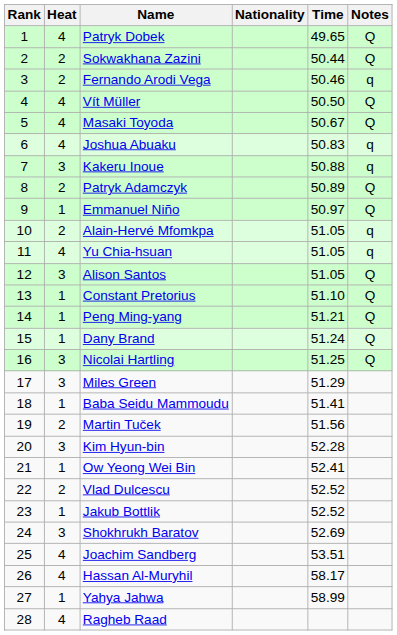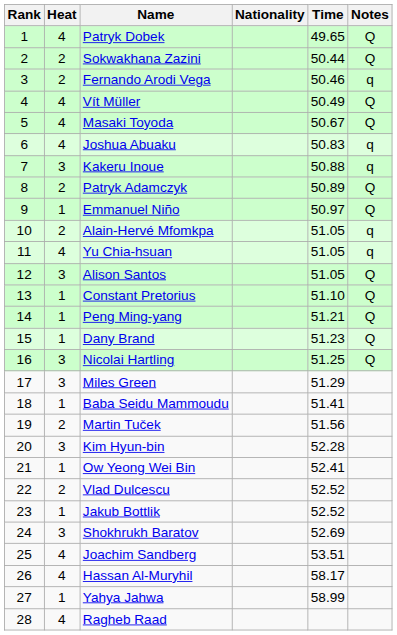 <table class="wikitable sortable" style="text-align:center">
 <tr>
 <th>Rank</th>
 <th>Heat</th>
 <th>Name</th>
 <th>Nationality</th>
 <th>Time</th>
 <th>Notes</th>
 </tr>
 <tr bgcolor=ccffcc>
 <td>1</td>
 <td>4</td>
 <td align=left><a href='#'>Patryk Dobek</a></td>
 <td align=left></td>
 <td>49.65</td>
 <td>Q</td>
 </tr>
 <tr bgcolor=ccffcc>
 <td>2</td>
 <td>2</td>
 <td align=left><a href='#'>Sokwakhana Zazini</a></td>
 <td align=left></td>
 <td>50.44</td>
 <td>Q</td>
 </tr>
 <tr bgcolor=ccffcc>
 <td>3</td>
 <td>2</td>
 <td align=left><a href='#'>Fernando Arodi Vega</a></td>
 <td align=left></td>
 <td>50.46</td>
 <td>q</td>
 </tr>
 <tr bgcolor=ccffcc>
 <td>4</td>
 <td>4</td>
 <td align=left><a href='#'>Vít Müller</a></td>
 <td align=left></td>
-<td>50.50</td>
+<td>50.49</td>
 <td>Q</td>
 </tr>
 <tr bgcolor=ccffcc>
 <td>5</td>
 <td>4</td>
 <td align=left><a href='#'>Masaki Toyoda</a></td>
 <td align=left></td>
 <td>50.67</td>
 <td>Q</td>
 </tr>
 <tr bgcolor=ddffdd>
 <td>6</td>
 <td>4</td>
 <td align=left><a href='#'>Joshua Abuaku</a></td>
 <td align=left></td>
 <td>50.83</td>
 <td>q</td>
 </tr>
 <tr bgcolor=ccffcc>
 <td>7</td>
 <td>3</td>
 <td align=left><a href='#'>Kakeru Inoue</a></td>
 <td align=left></td>
 <td>50.88</td>
 <td>q</td>
 </tr>
 <tr bgcolor=ccffcc>
 <td>8</td>
 <td>2</td>
 <td align=left><a href='#'>Patryk Adamczyk</a></td>
 <td align=left></td>
 <td>50.89</td>
 <td>Q</td>
 </tr>
 <tr bgcolor=ccffcc>
 <td>9</td>
 <td>1</td>
 <td align=left><a href='#'>Emmanuel Niño</a></td>
 <td align=left></td>
 <td>50.97</td>
 <td>Q</td>
 </tr>
 <tr bgcolor=ddffdd>
 <td>10</td>
 <td>2</td>
 <td align=left><a href='#'>Alain-Hervé Mfomkpa</a></td>
 <td align=left></td>
 <td>51.05</td>
 <td>q</td>
 </tr>
 <tr bgcolor=ddffdd>
 <td>11</td>
 <td>4</td>
 <td align=left><a href='#'>Yu Chia-hsuan</a></td>
 <td align=left></td>
 <td>51.05</td>
 <td>q</td>
 </tr>
 <tr bgcolor=ccffcc>
 <td>12</td>
 <td>3</td>
 <td align=left><a href='#'>Alison Santos</a></td>
 <td align=left></td>
 <td>51.05</td>
 <td>Q</td>
 </tr>
 <tr bgcolor=ccffcc>
 <td>13</td>
 <td>1</td>
 <td align=left><a href='#'>Constant Pretorius</a></td>
 <td align=left></td>
 <td>51.10</td>
 <td>Q</td>
 </tr>
 <tr bgcolor=ccffcc>
 <td>14</td>
 <td>1</td>
 <td align=left><a href='#'>Peng Ming-yang</a></td>
 <td align=left></td>
 <td>51.21</td>
 <td>Q</td>
 </tr>
 <tr bgcolor=ddffdd>
 <td>15</td>
 <td>1</td>
 <td align=left><a href='#'>Dany Brand</a></td>
 <td align=left></td>
-<td>51.24</td>
+<td>51.23</td>
 <td>Q</td>
 </tr>
 <tr bgcolor=ccffcc>
 <td>16</td>
 <td>3</td>
 <td align=left><a href='#'>Nicolai Hartling</a></td>
 <td align=left></td>
 <td>51.25</td>
 <td>Q</td>
 </tr>
 <tr>
 <td>17</td>
 <td>3</td>
 <td align=left><a href='#'>Miles Green</a></td>
 <td align=left></td>
 <td>51.29</td>
 <td></td>
 </tr>
 <tr>
 <td>18</td>
 <td>1</td>
 <td align=left><a href='#'>Baba Seidu Mammoudu</a></td>
 <td align=left></td>
 <td>51.41</td>
 <td></td>
 </tr>
 <tr>
 <td>19</td>
 <td>2</td>
 <td align=left><a href='#'>Martin Tuček</a></td>
 <td align=left></td>
 <td>51.56</td>
 <td></td>
 </tr>
 <tr>
 <td>20</td>
 <td>3</td>
 <td align=left><a href='#'>Kim Hyun-bin</a></td>
 <td align=left></td>
 <td>52.28</td>
 <td></td>
 </tr>
 <tr>
 <td>21</td>
 <td>1</td>
 <td align=left><a href='#'>Ow Yeong Wei Bin</a></td>
 <td align=left></td>
 <td>52.41</td>
 <td></td>
 </tr>
 <tr>
 <td>22</td>
 <td>2</td>
 <td align=left><a href='#'>Vlad Dulcescu</a></td>
 <td align=left></td>
 <td>52.52</td>
 <td></td>
 </tr>
 <tr>
 <td>23</td>
 <td>1</td>
 <td align=left><a href='#'>Jakub Bottlik</a></td>
 <td align=left></td>
 <td>52.52</td>
 <td></td>
 </tr>
 <tr>
 <td>24</td>
 <td>3</td>
 <td align=left><a href='#'>Shokhrukh Baratov</a></td>
 <td align=left></td>
 <td>52.69</td>
 <td></td>
 </tr>
 <tr>
 <td>25</td>
 <td>4</td>
 <td align=left><a href='#'>Joachim Sandberg</a></td>
 <td align=left></td>
 <td>53.51</td>
 <td></td>
 </tr>
 <tr>
 <td>26</td>
 <td>4</td>
 <td align=left><a href='#'>Hassan Al-Muryhil</a></td>
 <td align=left></td>
 <td>58.17</td>
 <td></td>
 </tr>
 <tr>
 <td>27</td>
 <td>1</td>
 <td align=left><a href='#'>Yahya Jahwa</a></td>
 <td align=left></td>
 <td>58.99</td>
 <td></td>
 </tr>
 <tr>
 <td>28</td>
 <td>4</td>
 <td align=left><a href='#'>Ragheb Raad</a></td>
 <td align=left></td>
 <td></td>
 <td></td>
 </tr>
 </table>
